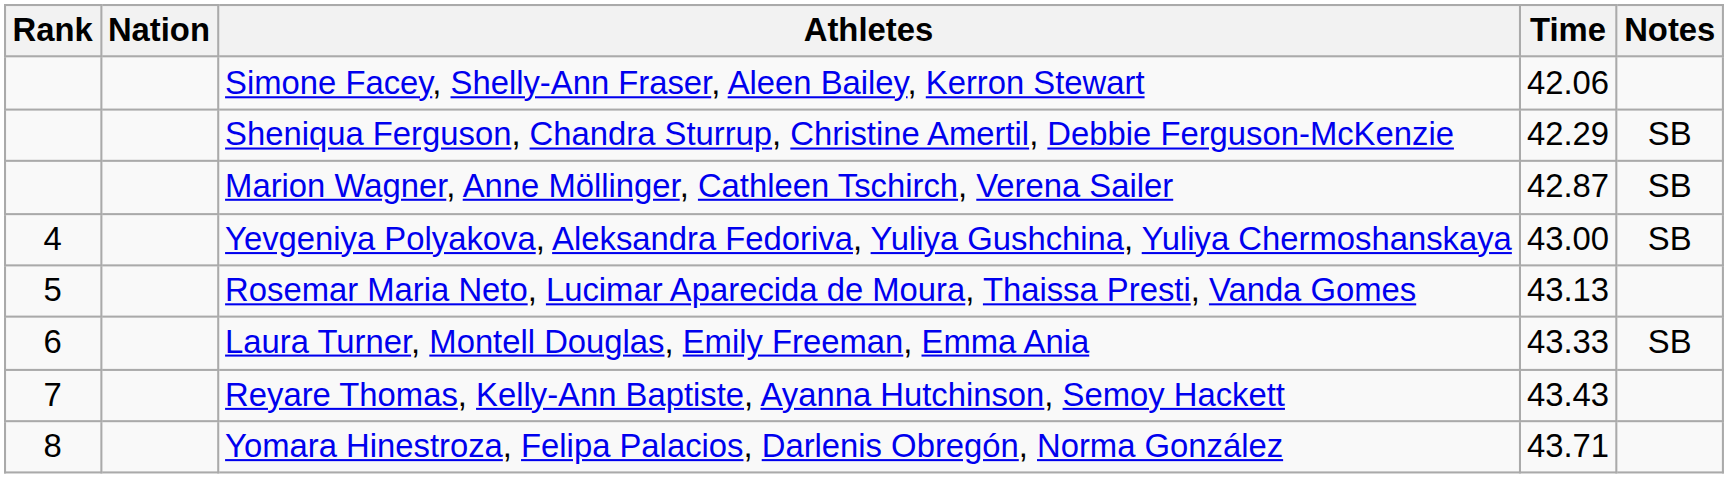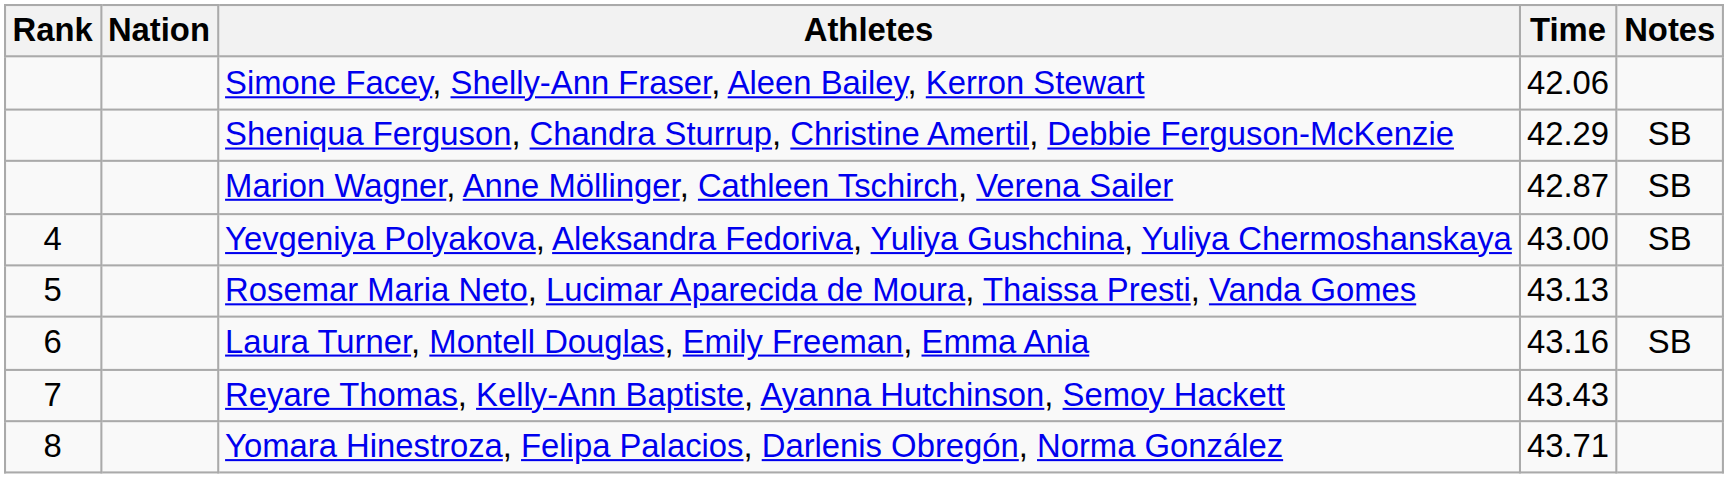 <table class="wikitable sortable" style="text-align:center">
 <tr>
 <th>Rank</th>
 <th>Nation</th>
 <th>Athletes</th>
 <th>Time</th>
 <th>Notes</th>
 </tr>
 <tr>
 <td></td>
 <td align=left></td>
 <td align=left><a href='#'>Simone Facey</a>, <a href='#'>Shelly-Ann Fraser</a>, <a href='#'>Aleen Bailey</a>, <a href='#'>Kerron Stewart</a></td>
 <td>42.06</td>
 <td></td>
 </tr>
 <tr>
 <td></td>
 <td align=left></td>
 <td align=left><a href='#'>Sheniqua Ferguson</a>, <a href='#'>Chandra Sturrup</a>, <a href='#'>Christine Amertil</a>, <a href='#'>Debbie Ferguson-McKenzie</a></td>
 <td>42.29</td>
 <td>SB</td>
 </tr>
 <tr>
 <td></td>
 <td align=left></td>
 <td align=left><a href='#'>Marion Wagner</a>, <a href='#'>Anne Möllinger</a>, <a href='#'>Cathleen Tschirch</a>, <a href='#'>Verena Sailer</a></td>
 <td>42.87</td>
 <td>SB</td>
 </tr>
 <tr>
 <td>4</td>
 <td align=left></td>
 <td align=left><a href='#'>Yevgeniya Polyakova</a>, <a href='#'>Aleksandra Fedoriva</a>, <a href='#'>Yuliya Gushchina</a>, <a href='#'>Yuliya Chermoshanskaya</a></td>
 <td>43.00</td>
 <td>SB</td>
 </tr>
 <tr>
 <td>5</td>
 <td align=left></td>
 <td align=left><a href='#'>Rosemar Maria Neto</a>, <a href='#'>Lucimar Aparecida de Moura</a>, <a href='#'>Thaissa Presti</a>, <a href='#'>Vanda Gomes</a></td>
 <td>43.13</td>
 <td></td>
 </tr>
 <tr>
 <td>6</td>
 <td align=left></td>
 <td align=left><a href='#'>Laura Turner</a>, <a href='#'>Montell Douglas</a>, <a href='#'>Emily Freeman</a>, <a href='#'>Emma Ania</a></td>
-<td>43.33</td>
+<td>43.16</td>
 <td>SB</td>
 </tr>
 <tr>
 <td>7</td>
 <td align=left></td>
 <td align=left><a href='#'>Reyare Thomas</a>, <a href='#'>Kelly-Ann Baptiste</a>, <a href='#'>Ayanna Hutchinson</a>, <a href='#'>Semoy Hackett</a></td>
 <td>43.43</td>
 <td></td>
 </tr>
 <tr>
 <td>8</td>
 <td align=left></td>
 <td align=left><a href='#'>Yomara Hinestroza</a>, <a href='#'>Felipa Palacios</a>, <a href='#'>Darlenis Obregón</a>, <a href='#'>Norma González</a></td>
 <td>43.71</td>
 <td></td>
 </tr>
 </table>
